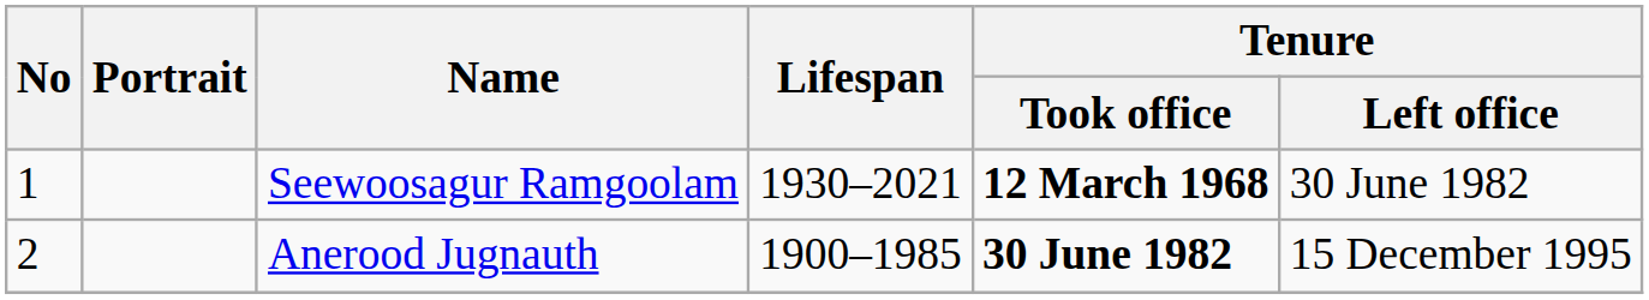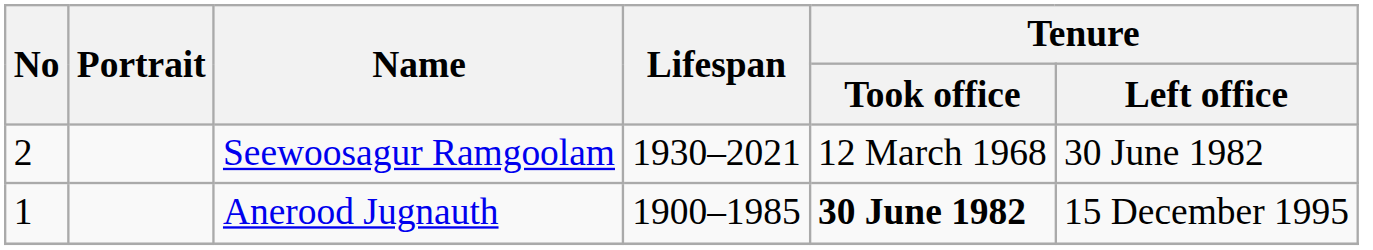 <table class="wikitable">
 <tr>
 <th scope="col" rowspan="2">No</th>
 <th scope="col" rowspan="2">Portrait</th>
 <th scope="col" rowspan="2">Name</th>
 <th scope="col" rowspan="2">Lifespan</th>
 <th scope="col" colspan="2">Tenure</th>
 </tr>
 <tr>
 <th scope="col">Took office</th>
 <th scope="col">Left office</th>
 </tr>
 <tr>
-<td>1</td>
+<td>2</td>
 <td></td>
 <td><a href='#'>Seewoosagur Ramgoolam</a></td>
 <td>1930–2021</td>
-<td><strong>12 March 1968</strong></td>
+<td>12 March 1968</td>
 <td>30 June 1982</td>
 </tr>
 <tr>
-<td>2</td>
+<td>1</td>
 <td></td>
 <td><a href='#'>Anerood Jugnauth</a></td>
 <td>1900–1985</td>
 <td><strong>30 June 1982</strong></td>
 <td>15 December 1995</td>
 </tr>
 <tr>
 </tr>
 </table>
